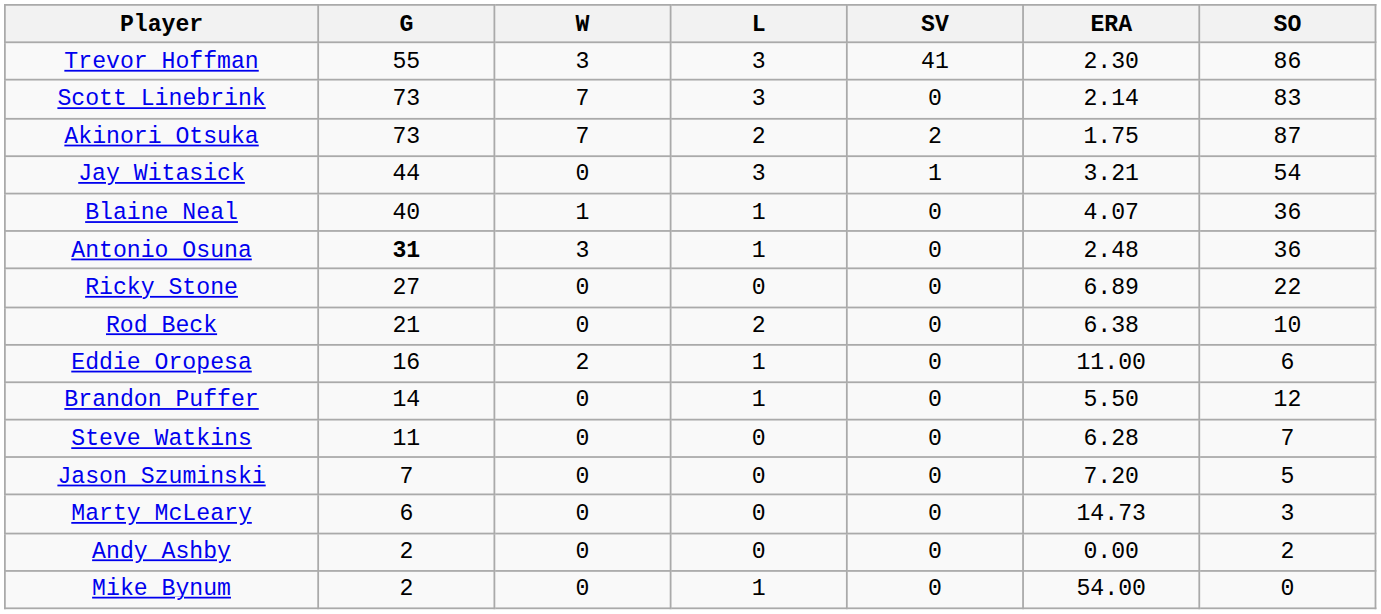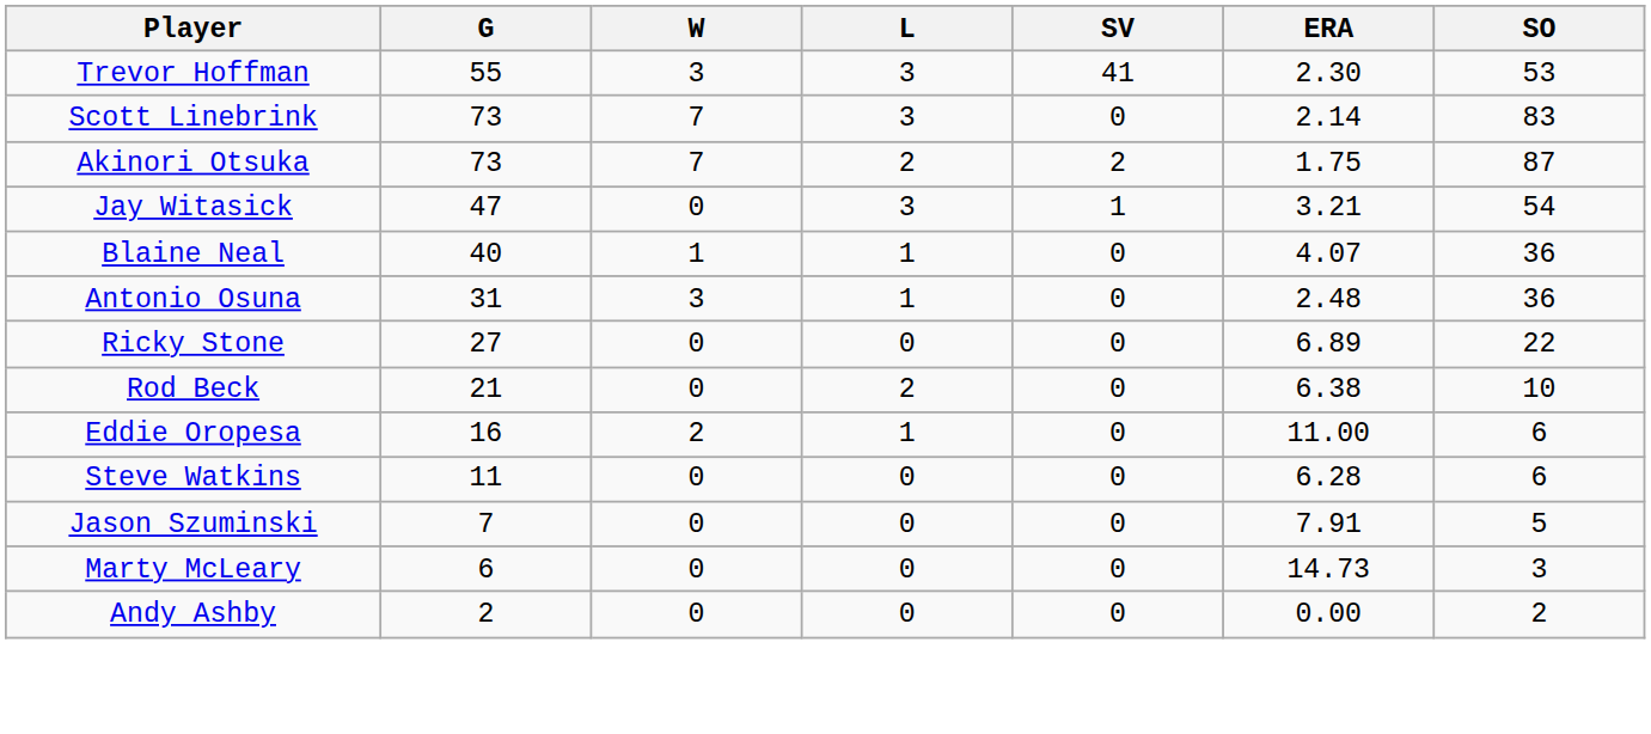 <table class="wikitable sortable">
 <tr>
 <th bgcolor="#DDDDFF" width="16%">Player</th>
 <th bgcolor="#DDDDFF" width="9%">G</th>
 <th bgcolor="#DDDDFF" width="9%">W</th>
 <th bgcolor="#DDDDFF" width="9%">L</th>
 <th bgcolor="#DDDDFF" width="9%">SV</th>
 <th bgcolor="#DDDDFF" width="9%">ERA</th>
 <th bgcolor="#DDDDFF" width="9%">SO</th>
 </tr>
 <tr align="center">
 <td><a href='#'>Trevor Hoffman</a></td>
 <td>55</td>
 <td>3</td>
 <td>3</td>
 <td>41</td>
 <td>2.30</td>
-<td>86</td>
+<td>53</td>
 </tr>
 <tr align=center>
 <td><a href='#'>Scott Linebrink</a></td>
 <td>73</td>
 <td>7</td>
 <td>3</td>
 <td>0</td>
 <td>2.14</td>
 <td>83</td>
 </tr>
 <tr align=center>
 <td><a href='#'>Akinori Otsuka</a></td>
 <td>73</td>
 <td>7</td>
 <td>2</td>
 <td>2</td>
 <td>1.75</td>
 <td>87</td>
 </tr>
 <tr align=center>
 <td><a href='#'>Jay Witasick</a></td>
-<td>44</td>
+<td>47</td>
 <td>0</td>
 <td>3</td>
 <td>1</td>
 <td>3.21</td>
 <td>54</td>
 </tr>
 <tr align=center>
 <td><a href='#'>Blaine Neal</a></td>
 <td>40</td>
 <td>1</td>
 <td>1</td>
 <td>0</td>
 <td>4.07</td>
 <td>36</td>
 </tr>
 <tr align=center>
 <td><a href='#'>Antonio Osuna</a></td>
-<td><strong>31</strong></td>
+<td>31</td>
 <td>3</td>
 <td>1</td>
 <td>0</td>
 <td>2.48</td>
 <td>36</td>
 </tr>
 <tr align=center>
 <td><a href='#'>Ricky Stone</a></td>
 <td>27</td>
 <td>0</td>
 <td>0</td>
 <td>0</td>
 <td>6.89</td>
 <td>22</td>
 </tr>
 <tr align=center>
 <td><a href='#'>Rod Beck</a></td>
 <td>21</td>
 <td>0</td>
 <td>2</td>
 <td>0</td>
 <td>6.38</td>
 <td>10</td>
 </tr>
 <tr align=center>
 <td><a href='#'>Eddie Oropesa</a></td>
 <td>16</td>
 <td>2</td>
 <td>1</td>
 <td>0</td>
 <td>11.00</td>
 <td>6</td>
 </tr>
 <tr align=center>
-<td><a href='#'>Brandon Puffer</a></td>
-<td>14</td>
-<td>0</td>
-<td>1</td>
-<td>0</td>
-<td>5.50</td>
-<td>12</td>
-</tr>
-<tr align=center>
 <td><a href='#'>Steve Watkins</a></td>
 <td>11</td>
 <td>0</td>
 <td>0</td>
 <td>0</td>
 <td>6.28</td>
-<td>7</td>
+<td>6</td>
 </tr>
 <tr align=center>
 <td><a href='#'>Jason Szuminski</a></td>
 <td>7</td>
 <td>0</td>
 <td>0</td>
 <td>0</td>
-<td>7.20</td>
+<td>7.91</td>
 <td>5</td>
 </tr>
 <tr align=center>
 <td><a href='#'>Marty McLeary</a></td>
 <td>6</td>
 <td>0</td>
 <td>0</td>
 <td>0</td>
 <td>14.73</td>
 <td>3</td>
 </tr>
 <tr align=center>
 <td><a href='#'>Andy Ashby</a></td>
 <td>2</td>
 <td>0</td>
 <td>0</td>
 <td>0</td>
 <td>0.00</td>
 <td>2</td>
 </tr>
-<tr align=center>
-<td><a href='#'>Mike Bynum</a></td>
-<td>2</td>
-<td>0</td>
-<td>1</td>
-<td>0</td>
-<td>54.00</td>
-<td>0</td>
-</tr>
 </table>
